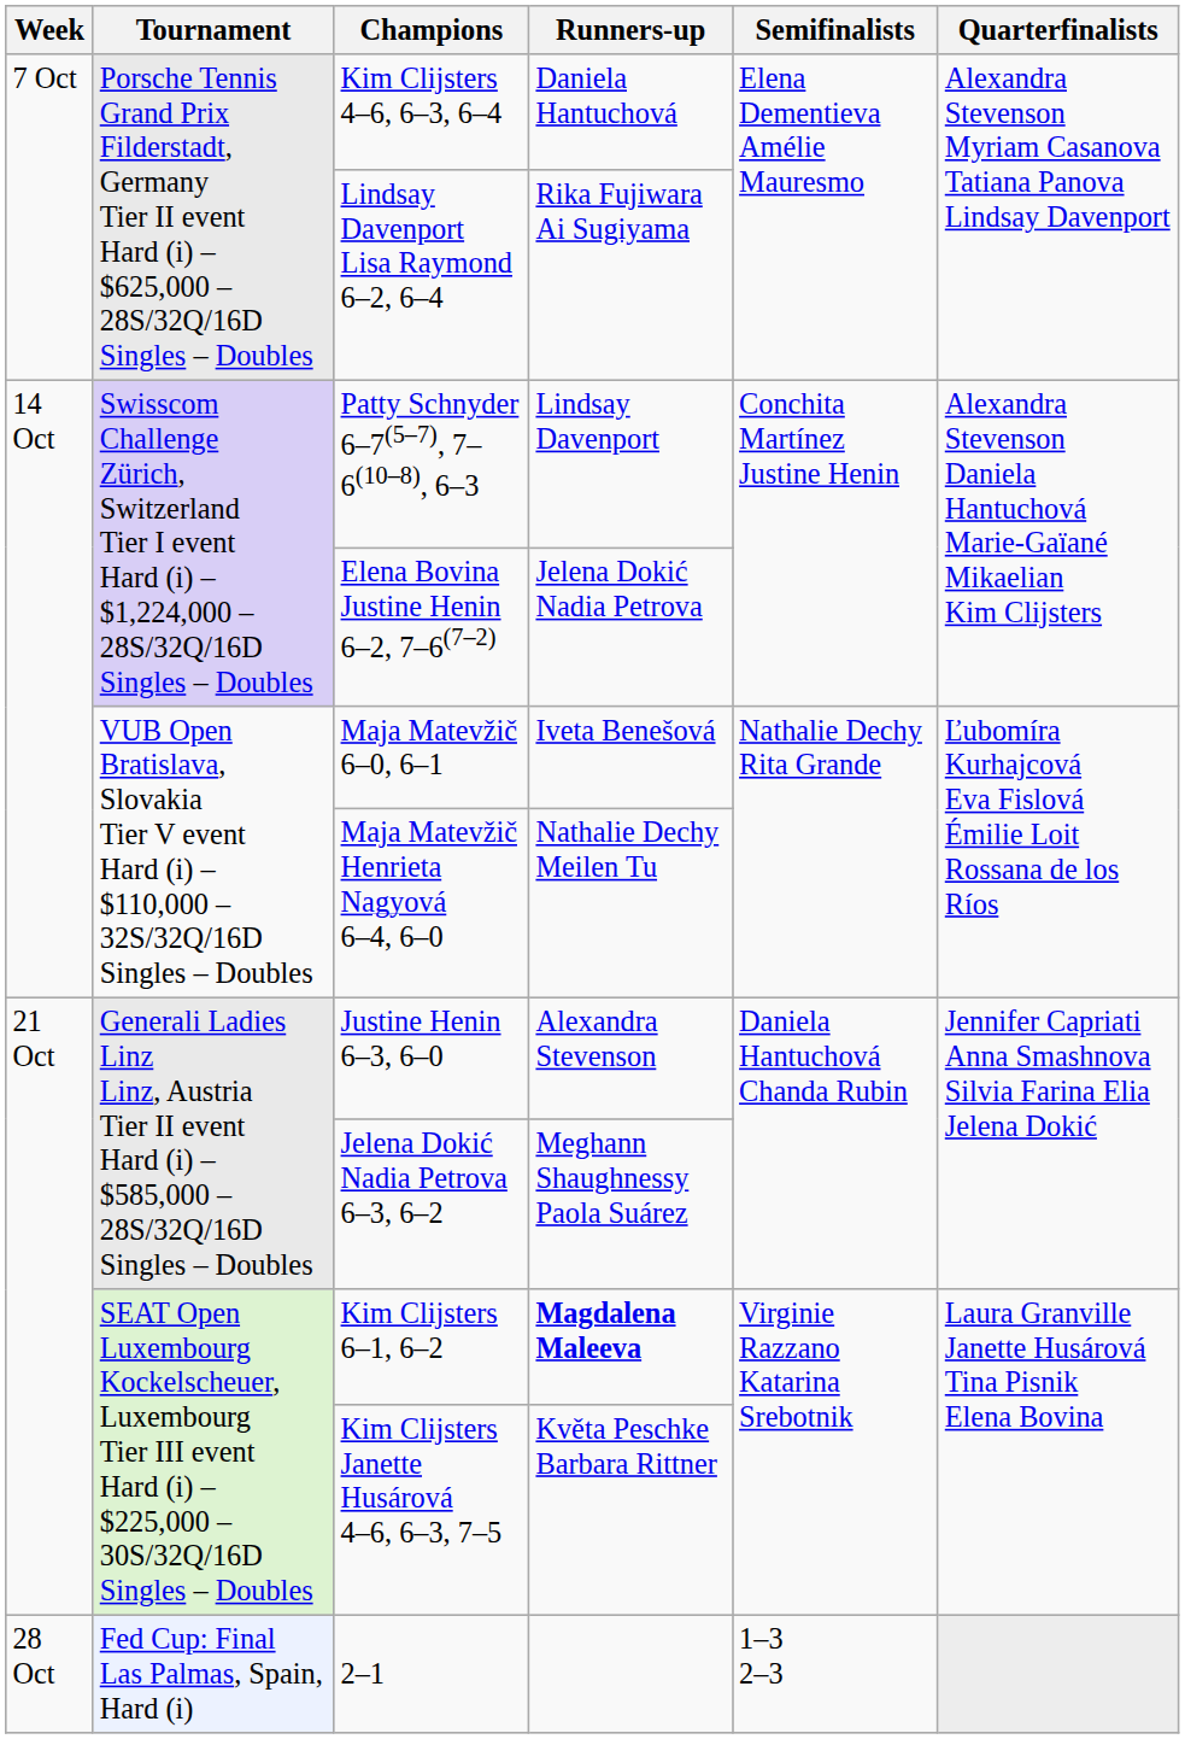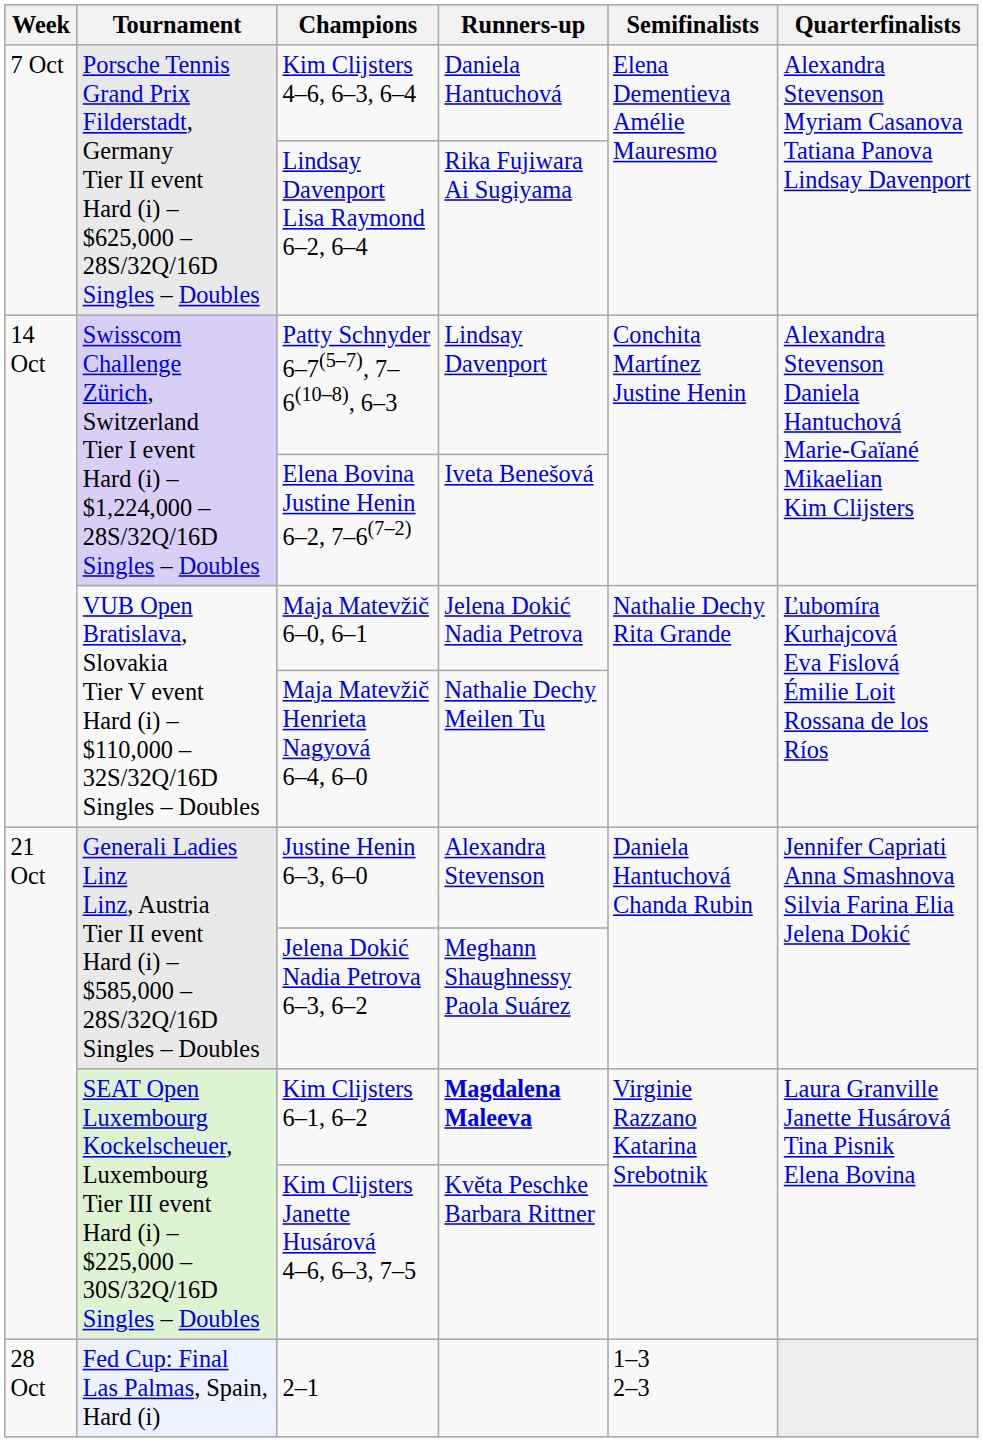 <table class=wikitable style=font-size:95%>
 <tr>
 <th style="width:48px;">Week</th>
 <th style="width:248px;">Tournament</th>
 <th style="width:200px;">Champions</th>
 <th style="width:200px;">Runners-up</th>
 <th style="width:190px;">Semifinalists</th>
 <th style="width:190px;">Quarterfinalists</th>
 </tr>
 <tr valign="top">
 <td rowspan=2>7 Oct</td>
 <td rowspan=2 bgcolor=#E9E9E9><a href='#'>Porsche Tennis Grand Prix</a><br> <a href='#'>Filderstadt</a>, Germany <br>Tier II event<br>Hard (i) – $625,000 – 28S/32Q/16D<br><a href='#'>Singles</a> – <a href='#'>Doubles</a></td>
 <td> <a href='#'>Kim Clijsters</a> <br> 4–6, 6–3, 6–4</td>
 <td> <a href='#'>Daniela Hantuchová</a></td>
 <td rowspan=2> <a href='#'>Elena Dementieva</a><br> <a href='#'>Amélie Mauresmo</a></td>
 <td rowspan=2> <a href='#'>Alexandra Stevenson</a>  <br>  <a href='#'>Myriam Casanova</a> <br> <a href='#'>Tatiana Panova</a><br>   <a href='#'>Lindsay Davenport</a></td>
 </tr>
 <tr valign="top">
 <td> <a href='#'>Lindsay Davenport</a> <br>  <a href='#'>Lisa Raymond</a><br>6–2, 6–4</td>
 <td> <a href='#'>Rika Fujiwara</a> <br>  <a href='#'>Ai Sugiyama</a></td>
 </tr>
 <tr valign="top">
 <td rowspan=4>14 Oct</td>
 <td rowspan=2 bgcolor=#d8cef6><a href='#'>Swisscom Challenge</a><br> <a href='#'>Zürich</a>, Switzerland <br>Tier I event<br>Hard (i) – $1,224,000 – 28S/32Q/16D<br><a href='#'>Singles</a> – <a href='#'>Doubles</a></td>
 <td> <a href='#'>Patty Schnyder</a> <br> 6–7<sup>(5–7)</sup>, 7–6<sup>(10–8)</sup>, 6–3</td>
 <td> <a href='#'>Lindsay Davenport</a></td>
 <td rowspan=2> <a href='#'>Conchita Martínez</a><br> <a href='#'>Justine Henin</a></td>
 <td rowspan=2> <a href='#'>Alexandra Stevenson</a>  <br>  <a href='#'>Daniela Hantuchová</a> <br> <a href='#'>Marie-Gaïané Mikaelian</a><br>   <a href='#'>Kim Clijsters</a></td>
 </tr>
 <tr valign="top">
 <td> <a href='#'>Elena Bovina</a> <br>  <a href='#'>Justine Henin</a><br>6–2, 7–6<sup>(7–2)</sup></td>
-<td> <a href='#'>Jelena Dokić</a> <br>  <a href='#'>Nadia Petrova</a></td>
+<td> <a href='#'>Iveta Benešová</a></td>
 </tr>
 <tr valign="top">
 <td rowspan=2><a href='#'>VUB Open</a><br> <a href='#'>Bratislava</a>, Slovakia <br>Tier V event<br>Hard (i) – $110,000 – 32S/32Q/16D<br>Singles – Doubles</td>
 <td> <a href='#'>Maja Matevžič</a> <br> 6–0, 6–1</td>
-<td> <a href='#'>Iveta Benešová</a></td>
+<td> <a href='#'>Jelena Dokić</a> <br>  <a href='#'>Nadia Petrova</a></td>
 <td rowspan=2> <a href='#'>Nathalie Dechy</a><br> <a href='#'>Rita Grande</a></td>
 <td rowspan=2> <a href='#'>Ľubomíra Kurhajcová</a>  <br>  <a href='#'>Eva Fislová</a> <br> <a href='#'>Émilie Loit</a><br>   <a href='#'>Rossana de los Ríos</a></td>
 </tr>
 <tr valign="top">
 <td> <a href='#'>Maja Matevžič</a> <br>  <a href='#'>Henrieta Nagyová</a><br>6–4, 6–0</td>
 <td> <a href='#'>Nathalie Dechy</a> <br>  <a href='#'>Meilen Tu</a></td>
 </tr>
 <tr valign="top">
 <td rowspan=4>21 Oct</td>
 <td rowspan=2 bgcolor=#E9E9E9><a href='#'>Generali Ladies Linz</a><br> <a href='#'>Linz</a>, Austria <br>Tier II event<br>Hard (i) – $585,000 – 28S/32Q/16D<br>Singles – Doubles</td>
 <td> <a href='#'>Justine Henin</a> <br> 6–3, 6–0</td>
 <td> <a href='#'>Alexandra Stevenson</a></td>
 <td rowspan=2> <a href='#'>Daniela Hantuchová</a><br> <a href='#'>Chanda Rubin</a></td>
 <td rowspan=2> <a href='#'>Jennifer Capriati</a>  <br>  <a href='#'>Anna Smashnova</a> <br> <a href='#'>Silvia Farina Elia</a><br>   <a href='#'>Jelena Dokić</a></td>
 </tr>
 <tr valign="top">
 <td> <a href='#'>Jelena Dokić</a> <br>  <a href='#'>Nadia Petrova</a><br>6–3, 6–2</td>
 <td> <a href='#'>Meghann Shaughnessy</a> <br>  <a href='#'>Paola Suárez</a></td>
 </tr>
 <tr valign="top">
 <td rowspan=2 bgcolor=#DDF3D1><a href='#'>SEAT Open Luxembourg</a><br> <a href='#'>Kockelscheuer</a>, Luxembourg <br>Tier III event<br>Hard (i) – $225,000 – 30S/32Q/16D<br><a href='#'>Singles</a> – <a href='#'>Doubles</a></td>
 <td> <a href='#'>Kim Clijsters</a> <br> 6–1, 6–2</td>
 <td><strong> <a href='#'>Magdalena Maleeva</a></strong></td>
 <td rowspan=2> <a href='#'>Virginie Razzano</a><br> <a href='#'>Katarina Srebotnik</a></td>
 <td rowspan=2> <a href='#'>Laura Granville</a>  <br>  <a href='#'>Janette Husárová</a> <br> <a href='#'>Tina Pisnik</a><br>   <a href='#'>Elena Bovina</a></td>
 </tr>
 <tr valign="top">
 <td> <a href='#'>Kim Clijsters</a> <br>  <a href='#'>Janette Husárová</a><br>4–6, 6–3, 7–5</td>
 <td> <a href='#'>Květa Peschke</a> <br>  <a href='#'>Barbara Rittner</a></td>
 </tr>
 <tr valign=top>
 <td>28 Oct</td>
 <td bgcolor="#ECF2FF"><a href='#'>Fed Cup: Final</a><br> <a href='#'>Las Palmas</a>, Spain, Hard (i)</td>
 <td> <br> 2–1</td>
 <td></td>
 <td> 1–3<br> 2–3</td>
 <td bgcolor="#ededed"></td>
 </tr>
 </table>
